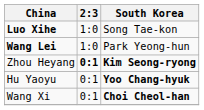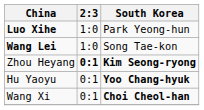 <table class="wikitable">
 <tr>
 <th><strong>China</strong> </th>
 <th>2:3</th>
 <th>South Korea </th>
 </tr>
 <tr>
 <td><strong>Luo Xihe</strong></td>
 <td>1:0</td>
-<td>Song Tae-kon</td>
+<td>Park Yeong-hun</td>
 </tr>
 <tr>
 <td><strong>Wang Lei</strong></td>
 <td>1:0</td>
-<td>Park Yeong-hun</td>
+<td>Song Tae-kon</td>
 </tr>
 <tr>
 <td>Zhou Heyang</td>
 <td><strong>0:1</strong></td>
 <td><strong>Kim Seong-ryong</strong></td>
 </tr>
 <tr>
 <td>Hu Yaoyu</td>
 <td>0:1</td>
 <td><strong>Yoo Chang-hyuk</strong></td>
 </tr>
 <tr>
 <td>Wang Xi</td>
 <td>0:1</td>
 <td><strong>Choi Cheol-han</strong></td>
 </tr>
 <tr>
 </tr>
 </table>
